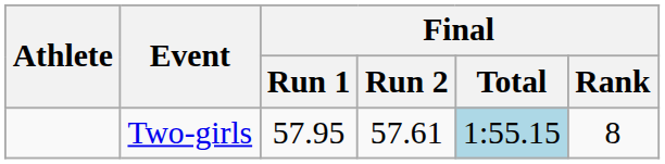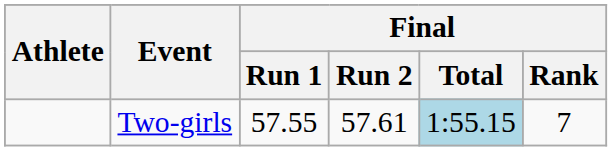 <table class="wikitable">
 <tr>
 <th rowspan="2">Athlete</th>
 <th rowspan="2">Event</th>
 <th colspan="4">Final</th>
 </tr>
 <tr>
 <th>Run 1</th>
 <th>Run 2</th>
 <th>Total</th>
 <th>Rank</th>
 </tr>
 <tr>
 <td><br></td>
 <td><a href='#'>Two-girls</a></td>
-<td align="center">57.95</td>
+<td align="center">57.55</td>
 <td align="center">57.61</td>
 <td align="center" style="background: lightblue;">1:55.15</td>
-<td align="center">8</td>
+<td align="center">7</td>
 </tr>
 </table>
